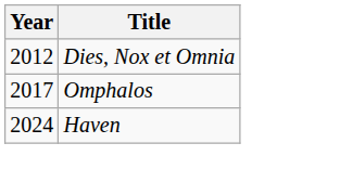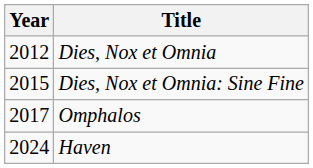 <table class="wikitable">
 <tr>
 <th>Year</th>
 <th>Title</th>
 </tr>
 <tr>
 <td>2012</td>
 <td><em>Dies, Nox et Omnia</em></td>
 </tr>
 <tr>
+<td>2015</td>
+<td><em>Dies, Nox et Omnia: Sine Fine</em></td>
+</tr>
+<tr>
 <td>2017</td>
 <td><em>Omphalos</em></td>
 </tr>
 <tr>
 <td>2024</td>
 <td><em>Haven</em></td>
 </tr>
 </table>
